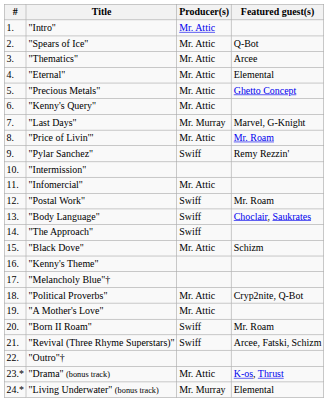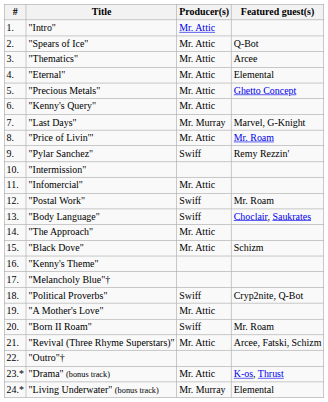 <table class="wikitable">
 <tr>
 <th>#</th>
 <th>Title</th>
 <th>Producer(s)</th>
 <th>Featured guest(s)</th>
 </tr>
 <tr>
 <td>1.</td>
 <td>"Intro"</td>
 <td><a href='#'>Mr. Attic</a></td>
 <td></td>
 </tr>
 <tr>
 <td>2.</td>
 <td>"Spears of Ice"</td>
 <td>Mr. Attic</td>
 <td>Q-Bot</td>
 </tr>
 <tr>
 <td>3.</td>
 <td>"Thematics"</td>
 <td>Mr. Attic</td>
 <td>Arcee</td>
 </tr>
 <tr>
 <td>4.</td>
 <td>"Eternal"</td>
 <td>Mr. Attic</td>
 <td>Elemental</td>
 </tr>
 <tr>
 <td>5.</td>
 <td>"Precious Metals"</td>
 <td>Mr. Attic</td>
 <td><a href='#'>Ghetto Concept</a></td>
 </tr>
 <tr>
 <td>6.</td>
 <td>"Kenny's Query"</td>
 <td>Mr. Attic</td>
 <td></td>
 </tr>
 <tr>
 <td>7.</td>
 <td>"Last Days"</td>
 <td>Mr. Murray</td>
 <td>Marvel, G-Knight</td>
 </tr>
 <tr>
 <td>8.</td>
 <td>"Price of Livin'"</td>
 <td>Mr. Attic</td>
 <td><a href='#'>Mr. Roam</a></td>
 </tr>
 <tr>
 <td>9.</td>
 <td>"Pylar Sanchez"</td>
 <td>Swiff</td>
 <td>Remy Rezzin'</td>
 </tr>
 <tr>
 <td>10.</td>
 <td>"Intermission"</td>
 <td></td>
 <td></td>
 </tr>
 <tr>
 <td>11.</td>
 <td>"Infomercial"</td>
 <td>Mr. Attic</td>
 <td></td>
 </tr>
 <tr>
 <td>12.</td>
 <td>"Postal Work"</td>
 <td>Swiff</td>
 <td>Mr. Roam</td>
 </tr>
 <tr>
 <td>13.</td>
 <td>"Body Language"</td>
 <td>Swiff</td>
 <td><a href='#'>Choclair</a>, <a href='#'>Saukrates</a></td>
 </tr>
 <tr>
 <td>14.</td>
 <td>"The Approach"</td>
-<td>Swiff</td>
+<td>Mr. Attic</td>
 <td></td>
 </tr>
 <tr>
 <td>15.</td>
 <td>"Black Dove"</td>
 <td>Mr. Attic</td>
 <td>Schizm</td>
 </tr>
 <tr>
 <td>16.</td>
 <td>"Kenny's Theme"</td>
 <td></td>
 <td></td>
 </tr>
 <tr>
 <td>17.</td>
 <td>"Melancholy Blue"†</td>
 <td></td>
 <td></td>
 </tr>
 <tr>
 <td>18.</td>
 <td>"Political Proverbs"</td>
-<td>Mr. Attic</td>
+<td>Swiff</td>
 <td>Cryp2nite, Q-Bot</td>
 </tr>
 <tr>
 <td>19.</td>
 <td>"A Mother's Love"</td>
 <td>Mr. Attic</td>
 <td></td>
 </tr>
 <tr>
 <td>20.</td>
 <td>"Born II Roam"</td>
 <td>Swiff</td>
 <td>Mr. Roam</td>
 </tr>
 <tr>
 <td>21.</td>
 <td>"Revival (Three Rhyme Superstars)"</td>
-<td>Swiff</td>
+<td>Mr. Attic</td>
 <td>Arcee, Fatski, Schizm</td>
 </tr>
 <tr>
 <td>22.</td>
 <td>"Outro"†</td>
 <td></td>
 <td></td>
 </tr>
 <tr>
 <td>23.*</td>
 <td>"Drama" <small>(bonus track)</small></td>
 <td>Mr. Attic</td>
 <td><a href='#'>K-os</a>, <a href='#'>Thrust</a></td>
 </tr>
 <tr>
 <td>24.*</td>
 <td>"Living Underwater" <small>(bonus track)</small></td>
 <td>Mr. Murray</td>
 <td>Elemental</td>
 </tr>
 </table>
